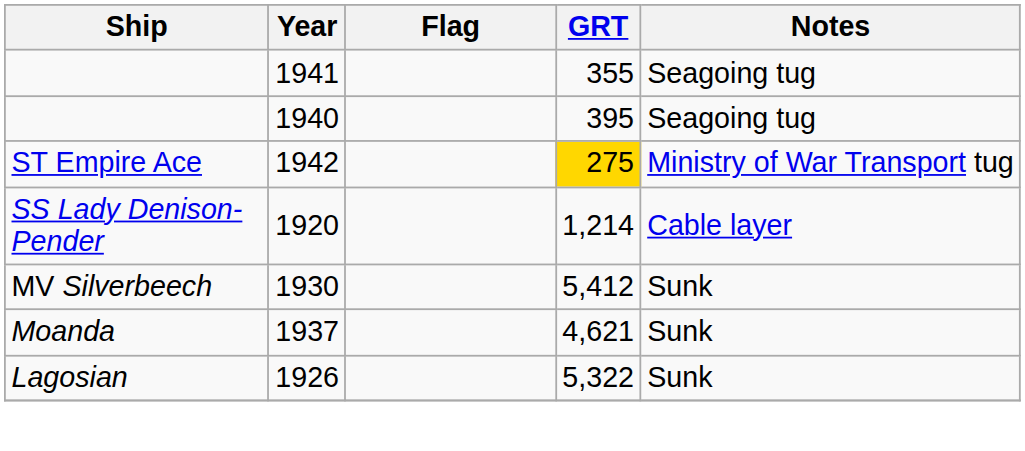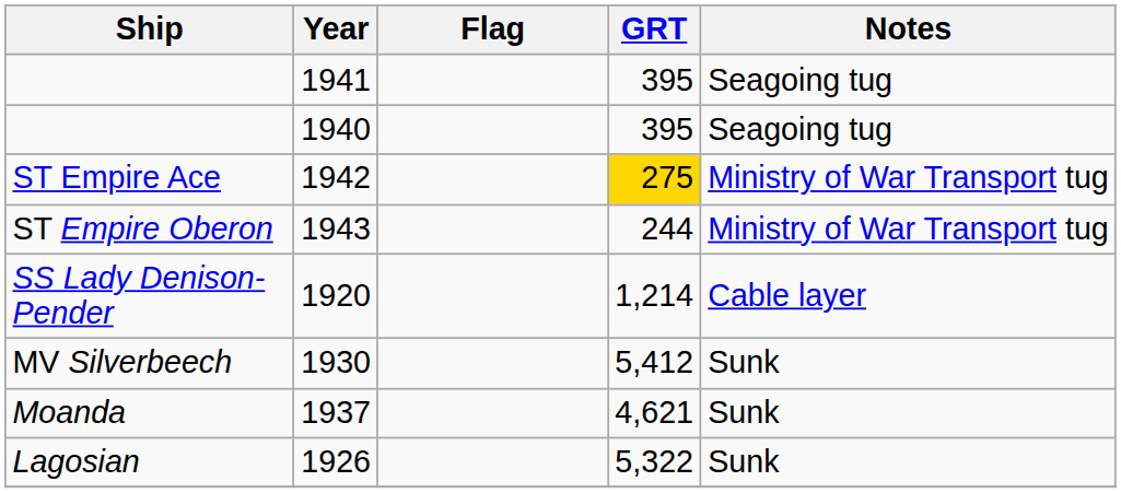 <table class="wikitable sortable">
 <tr>
 <th scope="col" width="140px">Ship</th>
 <th scope="col" width="30px">Year</th>
 <th scope="col" width="110px">Flag</th>
 <th scope="col" width="30px"><a href='#'>GRT</a></th>
 <th>Notes</th>
 </tr>
 <tr>
 <td align="left"></td>
 <td align="left">1941</td>
 <td align="left"></td>
-<td align="right">355</td>
+<td align="right">395</td>
 <td align="left">Seagoing tug</td>
 </tr>
 <tr>
 <td align="left"></td>
 <td align="left">1940</td>
 <td align="left"></td>
 <td align="right">395</td>
 <td align="left">Seagoing tug</td>
 </tr>
 <tr>
 <td align="left"><a href='#'>ST Empire Ace</a></td>
 <td align="left">1942</td>
 <td align="left"></td>
 <td align="right" style="background: gold;">275</td>
+<td align="left"><a href='#'>Ministry of War Transport</a> tug</td>
+</tr>
+<tr>
+<td align="left">ST <em><a href='#'>Empire Oberon</a></em></td>
+<td align="left">1943</td>
+<td align="left"></td>
+<td align="right">244</td>
 <td align="left"><a href='#'>Ministry of War Transport</a> tug</td>
 </tr>
 <tr>
 <td align="left"><em><a href='#'>SS Lady Denison-Pender</a></em></td>
 <td align="left">1920</td>
 <td align="left"></td>
 <td align="right">1,214</td>
 <td align="left"><a href='#'>Cable layer</a></td>
 </tr>
 <tr>
 <td align="left">MV <em>Silverbeech</em></td>
 <td align="left">1930</td>
 <td align="left"></td>
 <td align="right">5,412</td>
 <td align="left">Sunk</td>
 </tr>
 <tr>
 <td align="left"><em>Moanda</em></td>
 <td align="left">1937</td>
 <td align="left"></td>
 <td align="right">4,621</td>
 <td align="left">Sunk</td>
 </tr>
 <tr>
 <td align="left"><em>Lagosian</em></td>
 <td align="left">1926</td>
 <td align="left"></td>
 <td align="right">5,322</td>
 <td align="left">Sunk</td>
 </tr>
 <tr>
 </tr>
 </table>
